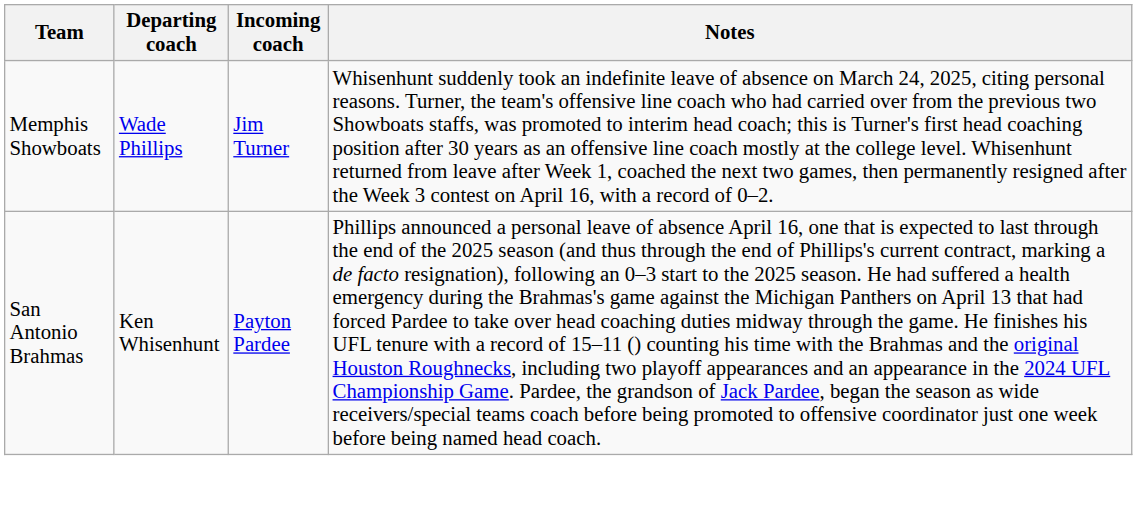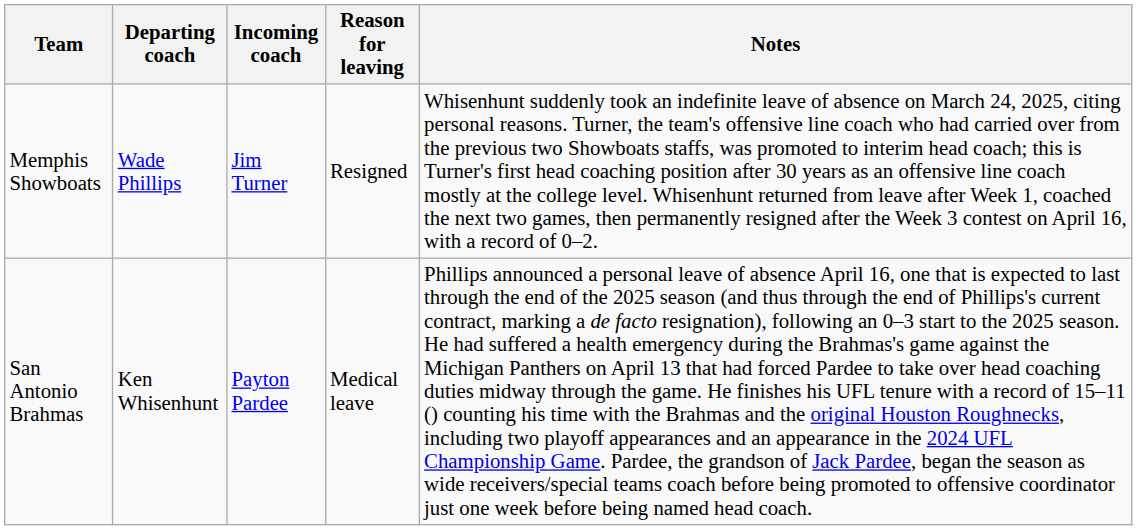 <table class="wikitable sortable plainrowheaders">
 <tr>
 <th scope="col">Team</th>
 <th scope="col">Departing coach</th>
 <th scope="col">Incoming coach</th>
+<th scope="col" class="unsortable">Reason for leaving</th>
 <th scope="col" class="unsortable">Notes</th>
 </tr>
 <tr>
 <td>Memphis Showboats</td>
 <td><a href='#'>Wade Phillips</a></td>
 <td><a href='#'>Jim Turner</a></td>
+<td>Resigned</td>
 <td>Whisenhunt suddenly took an indefinite leave of absence on March 24, 2025, citing personal reasons. Turner, the team's offensive line coach who had carried over from the previous two Showboats staffs, was promoted to interim head coach; this is Turner's first head coaching position after 30 years as an offensive line coach mostly at the college level. Whisenhunt returned from leave after Week 1, coached the next two games, then permanently resigned after the Week 3 contest on April 16, with a record of 0–2.</td>
 </tr>
 <tr>
 <td>San Antonio Brahmas</td>
 <td>Ken Whisenhunt</td>
 <td><a href='#'>Payton Pardee</a></td>
+<td>Medical leave</td>
 <td>Phillips announced a personal leave of absence April 16, one that is expected to last through the end of the 2025 season (and thus through the end of Phillips's current contract, marking a <em>de facto</em> resignation), following an 0–3 start to the 2025 season. He had suffered a health emergency during the Brahmas's game against the Michigan Panthers on April 13 that had forced Pardee to take over head coaching duties midway through the game. He finishes his UFL tenure with a record of 15–11 () counting his time with the Brahmas and the <a href='#'>original Houston Roughnecks</a>, including two playoff appearances and an appearance in the <a href='#'>2024 UFL Championship Game</a>. Pardee, the grandson of <a href='#'>Jack Pardee</a>, began the season as wide receivers/special teams coach before being promoted to offensive coordinator just one week before being named head coach.</td>
 </tr>
 </table>
